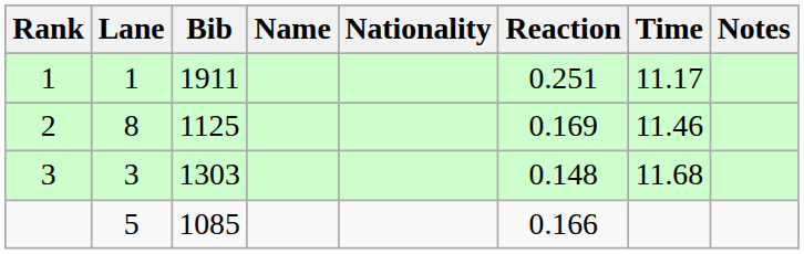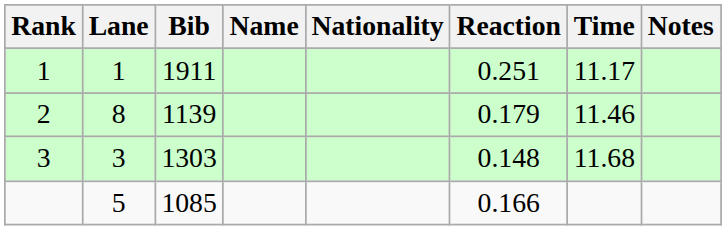 <table class="wikitable sortable" style="text-align:center">
 <tr>
 <th>Rank</th>
 <th>Lane</th>
 <th>Bib</th>
 <th>Name</th>
 <th>Nationality</th>
 <th>Reaction</th>
 <th>Time</th>
 <th>Notes</th>
 </tr>
 <tr bgcolor=ccffcc>
 <td>1</td>
 <td>1</td>
 <td>1911</td>
 <td align=left></td>
 <td align=left></td>
 <td>0.251</td>
 <td>11.17</td>
 <td><strong></strong></td>
 </tr>
 <tr bgcolor=ccffcc>
 <td>2</td>
 <td>8</td>
-<td>1125</td>
+<td>1139</td>
 <td align=left></td>
 <td align=left></td>
-<td>0.169</td>
+<td>0.179</td>
 <td>11.46</td>
 <td><strong></strong></td>
 </tr>
 <tr bgcolor=ccffcc>
 <td>3</td>
 <td>3</td>
 <td>1303</td>
 <td align=left></td>
 <td align=left></td>
 <td>0.148</td>
 <td>11.68</td>
 <td><strong></strong></td>
 </tr>
 <tr>
 <td></td>
 <td>5</td>
 <td>1085</td>
 <td align=left></td>
 <td align=left></td>
 <td>0.166</td>
 <td></td>
 <td><strong></strong></td>
 </tr>
 </table>
